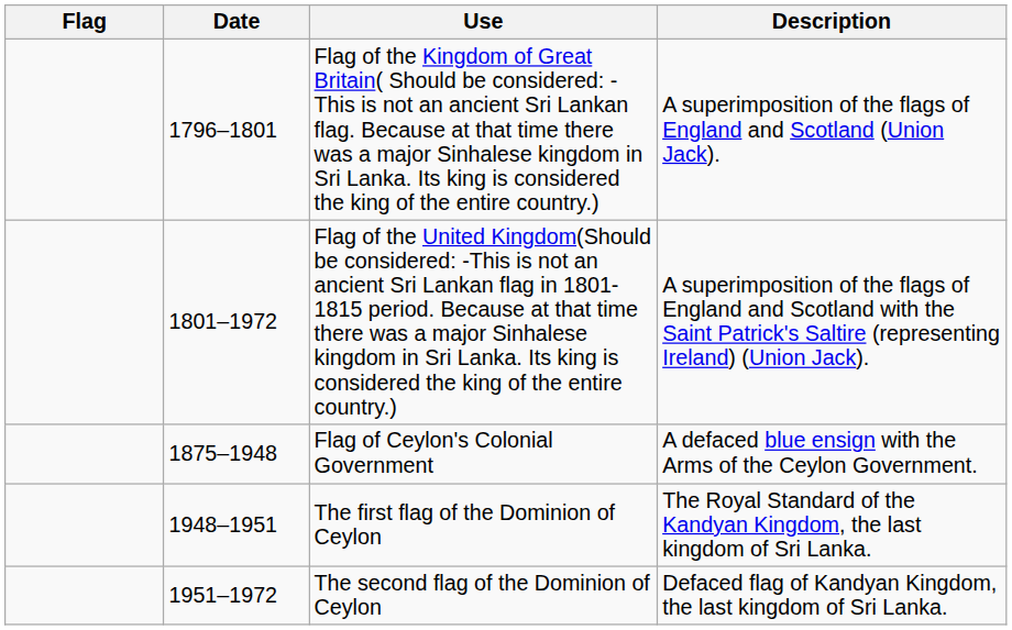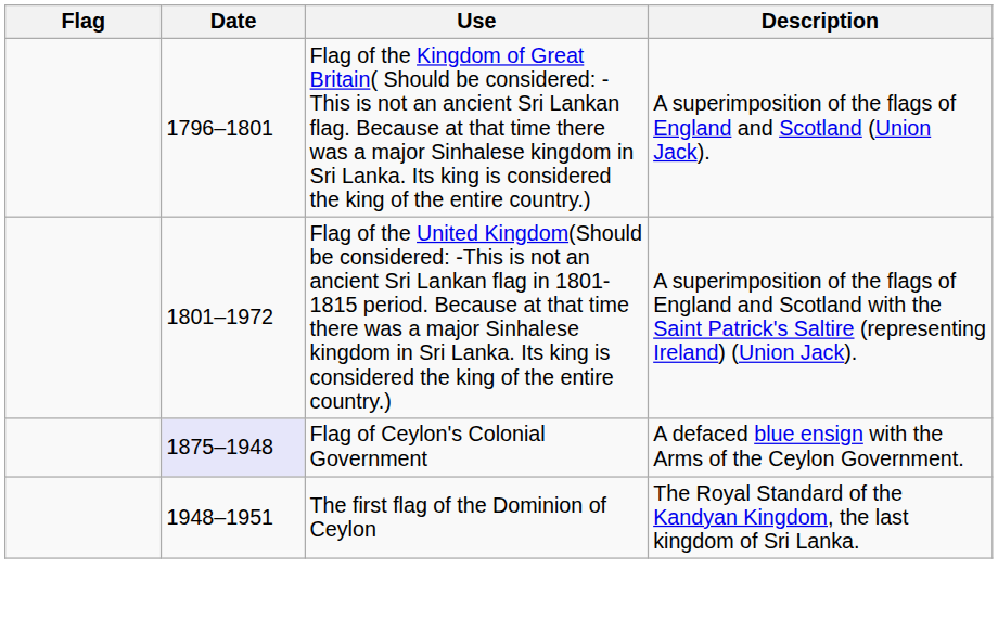 <table class="wikitable">
 <tr>
 <th style="width:110px;">Flag</th>
 <th style="width:100px;">Date</th>
 <th style="width:250px;">Use</th>
 <th style="width:250px;">Description</th>
 </tr>
 <tr>
 <td></td>
 <td>1796–1801</td>
 <td>Flag of the <a href='#'>Kingdom of Great Britain</a>( Should be considered: -This is not an ancient Sri Lankan flag. Because at that time there was a major Sinhalese kingdom in Sri Lanka. Its king is considered the king of the entire country.)</td>
 <td>A superimposition of the flags of <a href='#'>England</a> and <a href='#'>Scotland</a> (<a href='#'>Union Jack</a>).</td>
 </tr>
 <tr>
 <td></td>
 <td>1801–1972</td>
 <td>Flag of the <a href='#'>United Kingdom</a>(Should be considered: -This is not an ancient Sri Lankan flag in 1801-1815 period. Because at that time there was a major Sinhalese kingdom in Sri Lanka. Its king is considered the king of the entire country.)</td>
 <td>A superimposition of the flags of England and Scotland with the <a href='#'>Saint Patrick's Saltire</a> (representing <a href='#'>Ireland</a>) (<a href='#'>Union Jack</a>).</td>
 </tr>
 <tr>
 <td></td>
-<td>1875–1948</td>
+<td style="background: lavender;">1875–1948</td>
 <td>Flag of Ceylon's Colonial Government</td>
 <td>A defaced <a href='#'>blue ensign</a> with the Arms of the Ceylon Government.</td>
 </tr>
 <tr>
 <td></td>
 <td>1948–1951</td>
 <td>The first flag of the Dominion of Ceylon</td>
 <td>The Royal Standard of the <a href='#'>Kandyan Kingdom</a>, the last kingdom of Sri Lanka.</td>
 </tr>
-<tr>
-<td></td>
-<td>1951–1972</td>
-<td>The second flag of the Dominion of Ceylon</td>
-<td>Defaced flag of Kandyan Kingdom, the last kingdom of Sri Lanka.</td>
-</tr>
 </table>
